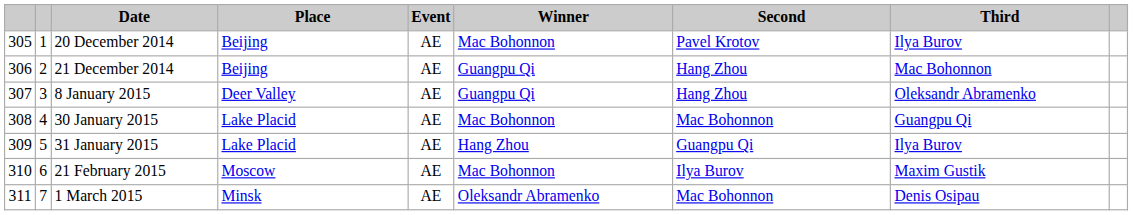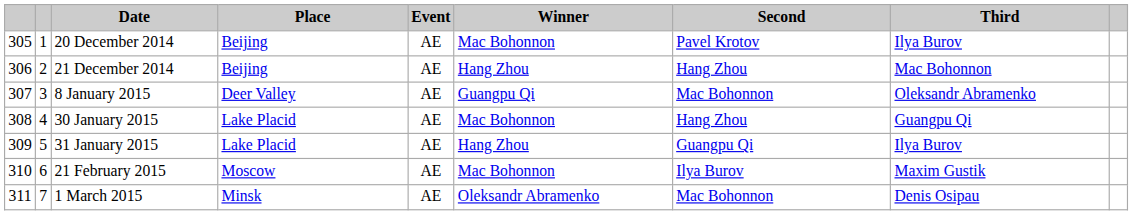 <table class="wikitable plainrowheaders" style="background:#fff; font-size:86%; line-height:16px; border:grey solid 1px; border-collapse:collapse;">
 <tr style="background:#ccc; text-align:center;">
 <th scope="col" style="background:#ccc; width=20 px;"></th>
 <th scope="col" style="background:#ccc; width=30 px;"></th>
 <th scope="col" style="background:#ccc; width:140px;">Date</th>
 <th scope="col" style="background:#ccc; width:160px;">Place</th>
 <th scope="col" style="background:#ccc; width:15px;">Event</th>
 <th scope="col" style="background:#ccc; width:185px;">Winner</th>
 <th scope="col" style="background:#ccc; width:185px;">Second</th>
 <th scope="col" style="background:#ccc; width:185px;">Third</th>
 <th scope="col" style="background:#ccc; width:10px;"></th>
 </tr>
 <tr>
 <td align=center>305</td>
 <td align=center>1</td>
 <td>20 December 2014</td>
 <td> <a href='#'>Beijing</a></td>
 <td align=center>AE</td>
 <td> <a href='#'>Mac Bohonnon</a></td>
 <td> <a href='#'>Pavel Krotov</a></td>
 <td> <a href='#'>Ilya Burov</a></td>
 <td></td>
 </tr>
 <tr>
 <td align=center>306</td>
 <td align=center>2</td>
 <td>21 December 2014</td>
 <td> <a href='#'>Beijing</a></td>
 <td align=center>AE</td>
-<td> <a href='#'>Guangpu Qi</a></td>
+<td> <a href='#'>Hang Zhou</a></td>
 <td> <a href='#'>Hang Zhou</a></td>
 <td> <a href='#'>Mac Bohonnon</a></td>
 <td></td>
 </tr>
 <tr>
 <td align=center>307</td>
 <td align=center>3</td>
 <td>8 January 2015</td>
 <td> <a href='#'>Deer Valley</a></td>
 <td align=center>AE</td>
 <td> <a href='#'>Guangpu Qi</a></td>
-<td> <a href='#'>Hang Zhou</a></td>
+<td> <a href='#'>Mac Bohonnon</a></td>
 <td> <a href='#'>Oleksandr Abramenko</a></td>
 <td></td>
 </tr>
 <tr>
 <td align=center>308</td>
 <td align=center>4</td>
 <td>30 January 2015</td>
 <td> <a href='#'>Lake Placid</a></td>
 <td align=center>AE</td>
 <td> <a href='#'>Mac Bohonnon</a></td>
-<td> <a href='#'>Mac Bohonnon</a></td>
+<td> <a href='#'>Hang Zhou</a></td>
 <td> <a href='#'>Guangpu Qi</a></td>
 <td></td>
 </tr>
 <tr>
 <td align=center>309</td>
 <td align=center>5</td>
 <td>31 January 2015</td>
 <td> <a href='#'>Lake Placid</a></td>
 <td align=center>AE</td>
 <td> <a href='#'>Hang Zhou</a></td>
 <td> <a href='#'>Guangpu Qi</a></td>
 <td> <a href='#'>Ilya Burov</a></td>
 <td></td>
 </tr>
 <tr>
 <td align=center>310</td>
 <td align=center>6</td>
 <td>21 February 2015</td>
 <td> <a href='#'>Moscow</a></td>
 <td align=center>AE</td>
 <td> <a href='#'>Mac Bohonnon</a></td>
 <td> <a href='#'>Ilya Burov</a></td>
 <td> <a href='#'>Maxim Gustik</a></td>
 <td></td>
 </tr>
 <tr>
 <td align=center>311</td>
 <td align=center>7</td>
 <td>1 March 2015</td>
 <td> <a href='#'>Minsk</a></td>
 <td align=center>AE</td>
 <td> <a href='#'>Oleksandr Abramenko</a></td>
 <td> <a href='#'>Mac Bohonnon</a></td>
 <td> <a href='#'>Denis Osipau</a></td>
 <td></td>
 </tr>
 </table>
